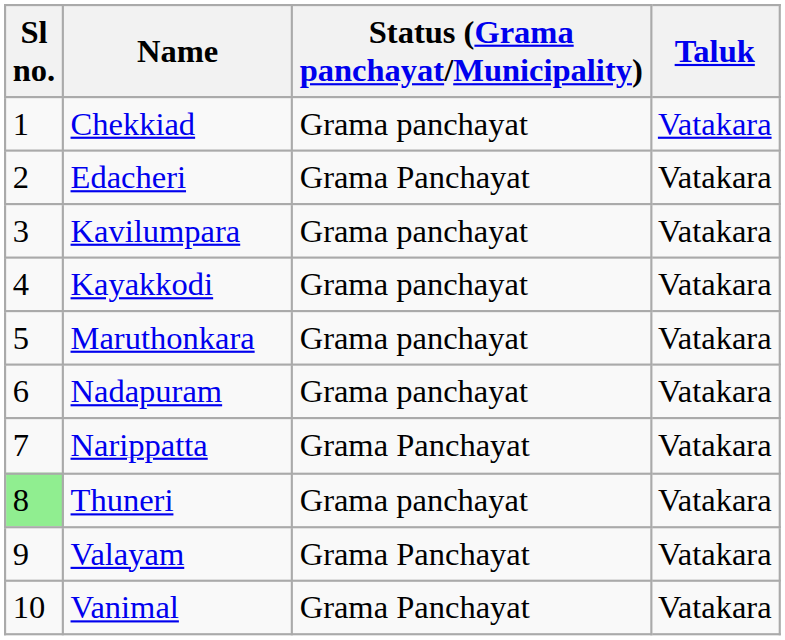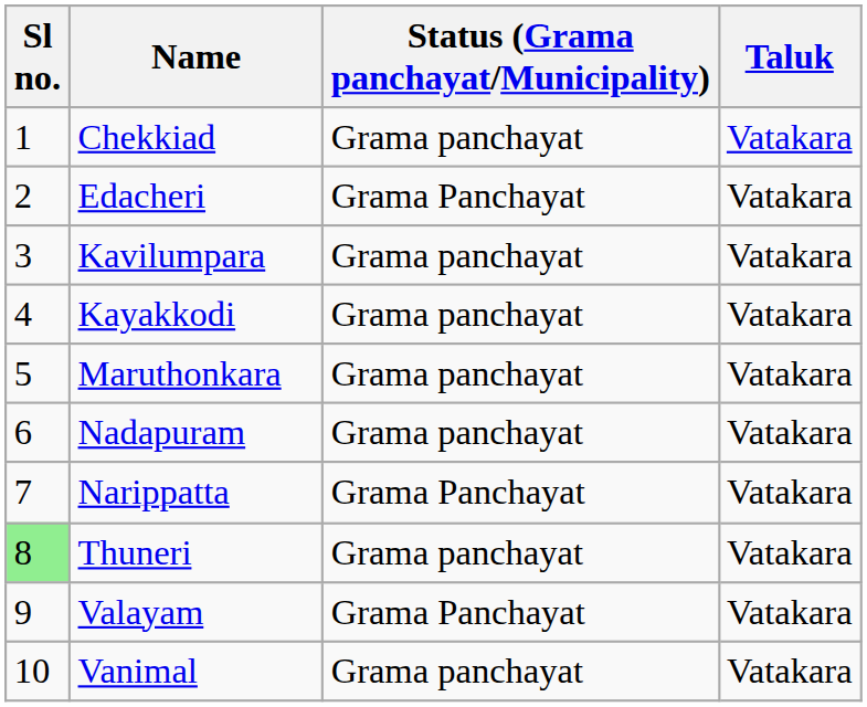 <table class="wikitable sortable" style="font-size:95%;">
 <tr>
 <th width="20px">Sl no.</th>
 <th width="100px">Name</th>
 <th width="130px">Status (<a href='#'>Grama panchayat</a>/<a href='#'>Municipality</a>)</th>
 <th width="50px"><a href='#'>Taluk</a></th>
 </tr>
 <tr>
 <td>1</td>
 <td><a href='#'>Chekkiad</a></td>
 <td>Grama panchayat</td>
 <td><a href='#'>Vatakara</a></td>
 </tr>
 <tr>
 <td>2</td>
 <td><a href='#'>Edacheri</a></td>
 <td>Grama Panchayat</td>
 <td>Vatakara</td>
 </tr>
 <tr>
 <td>3</td>
 <td><a href='#'>Kavilumpara</a></td>
 <td>Grama panchayat</td>
 <td>Vatakara</td>
 </tr>
 <tr>
 <td>4</td>
 <td><a href='#'>Kayakkodi</a></td>
 <td>Grama panchayat</td>
 <td>Vatakara</td>
 </tr>
 <tr>
 <td>5</td>
 <td><a href='#'>Maruthonkara</a></td>
 <td>Grama panchayat</td>
 <td>Vatakara</td>
 </tr>
 <tr>
 <td>6</td>
 <td><a href='#'>Nadapuram</a></td>
 <td>Grama panchayat</td>
 <td>Vatakara</td>
 </tr>
 <tr>
 <td>7</td>
 <td><a href='#'>Narippatta</a></td>
 <td>Grama Panchayat</td>
 <td>Vatakara</td>
 </tr>
 <tr>
 <td style="background: lightgreen;">8</td>
 <td><a href='#'>Thuneri</a></td>
 <td>Grama panchayat</td>
 <td>Vatakara</td>
 </tr>
 <tr>
 <td>9</td>
 <td><a href='#'>Valayam</a></td>
 <td>Grama Panchayat</td>
 <td>Vatakara</td>
 </tr>
 <tr>
 <td>10</td>
 <td><a href='#'>Vanimal</a></td>
-<td>Grama Panchayat</td>
+<td>Grama panchayat</td>
 <td>Vatakara</td>
 </tr>
 </table>
